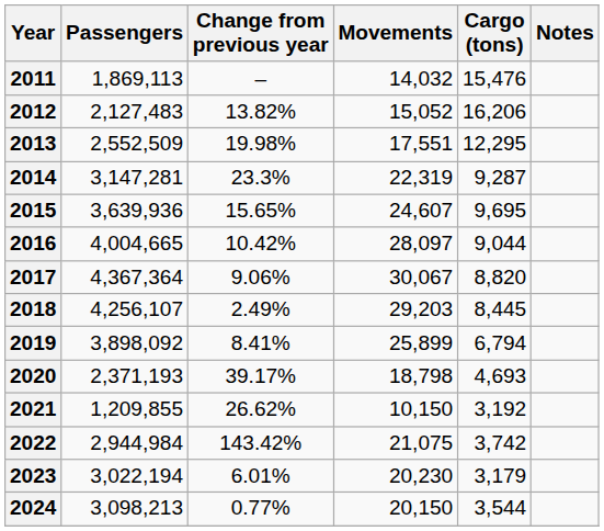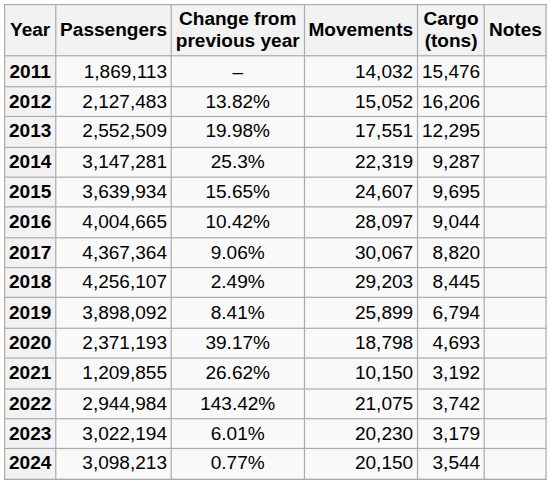 <table class="wikitable sortable" style="text-align:right;">
 <tr>
 <th scope="col">Year</th>
 <th scope="col">Passengers</th>
 <th scope="col">Change from<br>previous year</th>
 <th scope="col">Movements</th>
 <th scope="col">Cargo<br>(tons)</th>
 <th scope="col">Notes</th>
 </tr>
 <tr>
 <th scope="row">2011</th>
 <td>1,869,113</td>
 <td style="text-align:center;">–</td>
 <td>14,032</td>
 <td>15,476</td>
 <td style="text-align:left;"></td>
 </tr>
 <tr>
 <th scope="row">2012</th>
 <td>2,127,483</td>
 <td style="text-align:center;">13.82%</td>
 <td>15,052</td>
 <td>16,206</td>
 <td style="text-align:left;"></td>
 </tr>
 <tr>
 <th scope="row">2013</th>
 <td>2,552,509</td>
 <td style="text-align:center;">19.98%</td>
 <td>17,551</td>
 <td>12,295</td>
 <td style="text-align:left;"></td>
 </tr>
 <tr>
 <th scope="row">2014</th>
 <td>3,147,281</td>
-<td style="text-align:center;">23.3%</td>
+<td style="text-align:center;">25.3%</td>
 <td>22,319</td>
 <td>9,287</td>
 <td style="text-align:left;"></td>
 </tr>
 <tr>
 <th scope="row">2015</th>
-<td>3,639,936</td>
+<td>3,639,934</td>
 <td style="text-align:center;">15.65%</td>
 <td>24,607</td>
 <td>9,695</td>
 <td style="text-align:left;"></td>
 </tr>
 <tr>
 <th scope="row">2016</th>
 <td>4,004,665</td>
 <td style="text-align:center;">10.42%</td>
 <td>28,097</td>
 <td>9,044</td>
 <td style="text-align:left;"></td>
 </tr>
 <tr>
 <th scope="row">2017</th>
 <td>4,367,364</td>
 <td style="text-align:center;">9.06%</td>
 <td>30,067</td>
 <td>8,820</td>
 <td style="text-align:left;"></td>
 </tr>
 <tr>
 <th scope="row">2018</th>
 <td>4,256,107</td>
 <td style="text-align:center;">2.49%</td>
 <td>29,203</td>
 <td>8,445</td>
 <td style="text-align:left;"></td>
 </tr>
 <tr>
 <th scope="row">2019</th>
 <td>3,898,092</td>
 <td style="text-align:center;">8.41%</td>
 <td>25,899</td>
 <td>6,794</td>
 <td style="text-align:left;"></td>
 </tr>
 <tr>
 <th scope="row">2020</th>
 <td>2,371,193</td>
 <td style="text-align:center;">39.17%</td>
 <td>18,798</td>
 <td>4,693</td>
 <td style="text-align:left;"></td>
 </tr>
 <tr>
 <th scope="row">2021</th>
 <td>1,209,855</td>
 <td style="text-align:center;">26.62%</td>
 <td>10,150</td>
 <td>3,192</td>
 <td style="text-align:left;"></td>
 </tr>
 <tr>
 <th scope="row">2022</th>
 <td>2,944,984</td>
 <td style="text-align:center;">143.42%</td>
 <td>21,075</td>
 <td>3,742</td>
 <td style="text-align:left;"></td>
 </tr>
 <tr>
 <th scope="row">2023</th>
 <td>3,022,194</td>
 <td style="text-align:center;">6.01%</td>
 <td>20,230</td>
 <td>3,179</td>
 <td style="text-align:left;"></td>
 </tr>
 <tr>
 <th scope="row">2024</th>
 <td>3,098,213</td>
 <td style="text-align:center;">0.77%</td>
 <td>20,150</td>
 <td>3,544</td>
 <td style="text-align:left;"></td>
 </tr>
 <tr>
 </tr>
 </table>
